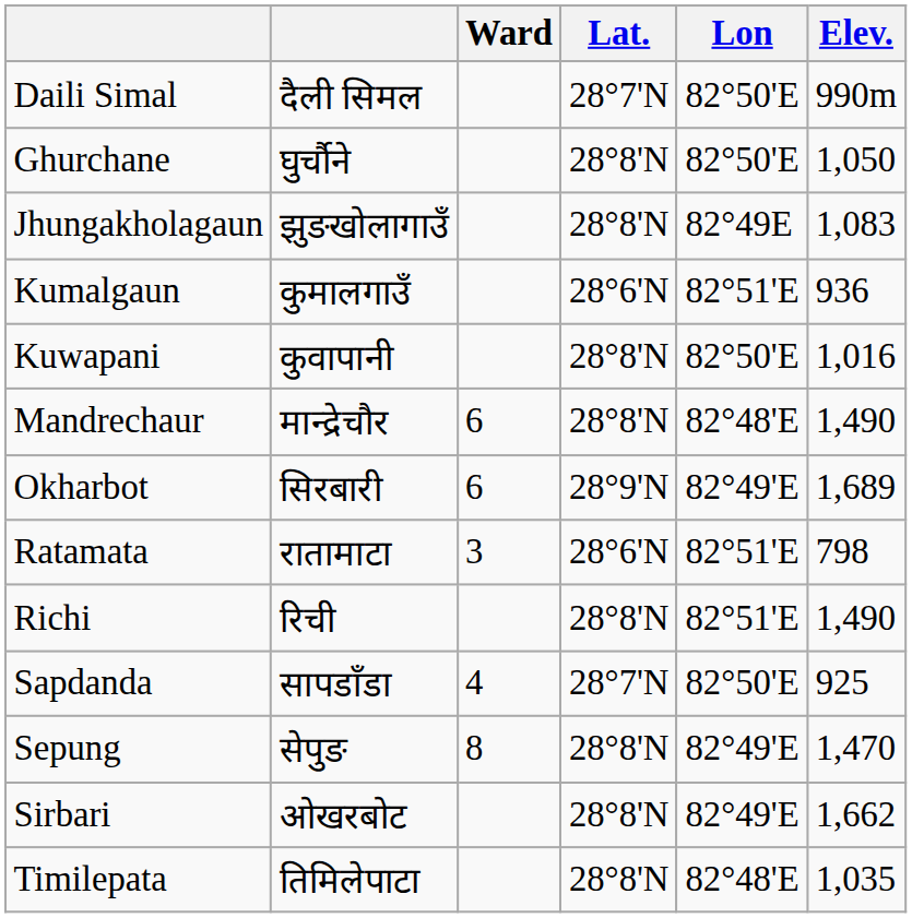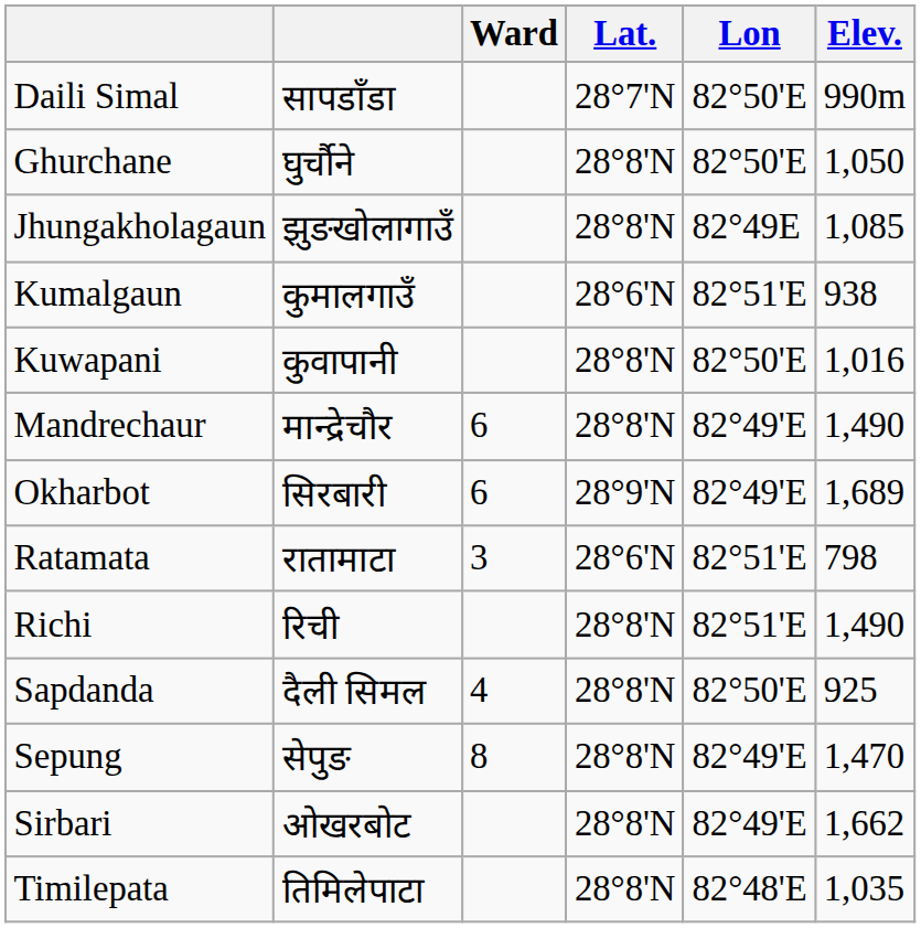 <table class="wikitable">
 <tr>
 <th></th>
 <th></th>
 <th>Ward</th>
 <th><a href='#'>Lat.</a></th>
 <th><a href='#'>Lon</a></th>
 <th><a href='#'>Elev.</a></th>
 </tr>
 <tr>
 <td>Daili Simal</td>
-<td>दैली सिमल</td>
+<td>सापडाँडा</td>
 <td></td>
 <td>28°7'N</td>
 <td>82°50'E</td>
 <td> 990m</td>
 </tr>
 <tr>
 <td>Ghurchane</td>
 <td>घुर्चौने</td>
 <td></td>
 <td>28°8'N</td>
 <td>82°50'E</td>
 <td>1,050</td>
 </tr>
 <tr>
 <td>Jhungakholagaun</td>
 <td>झुङखोलागाउँ</td>
 <td></td>
 <td>28°8'N</td>
 <td>82°49E</td>
-<td>1,083</td>
+<td>1,085</td>
 </tr>
 <tr>
 <td>Kumalgaun</td>
 <td>कुमालगाउँ</td>
 <td></td>
 <td>28°6'N</td>
 <td>82°51'E</td>
-<td> 936</td>
+<td> 938</td>
 </tr>
 <tr>
 <td>Kuwapani</td>
 <td>कुवापानी</td>
 <td></td>
 <td>28°8'N</td>
 <td>82°50'E</td>
 <td>1,016</td>
 </tr>
 <tr>
 <td>Mandrechaur</td>
 <td>मान्द्रेचौर</td>
 <td>6</td>
 <td>28°8'N</td>
-<td>82°48'E</td>
+<td>82°49'E</td>
 <td>1,490</td>
 </tr>
 <tr>
 <td>Okharbot</td>
 <td>सिरबारी</td>
 <td>6</td>
 <td>28°9'N</td>
 <td>82°49'E</td>
 <td>1,689</td>
 </tr>
 <tr>
 <td>Ratamata</td>
 <td>रातामाटा</td>
 <td>3</td>
 <td>28°6'N</td>
 <td>82°51'E</td>
 <td> 798</td>
 </tr>
 <tr>
 <td>Richi</td>
 <td>रिची</td>
 <td></td>
 <td>28°8'N</td>
 <td>82°51'E</td>
 <td>1,490</td>
 </tr>
 <tr>
 <td>Sapdanda</td>
-<td>सापडाँडा</td>
+<td>दैली सिमल</td>
 <td>4</td>
-<td>28°7'N</td>
+<td>28°8'N</td>
 <td>82°50'E</td>
 <td> 925</td>
 </tr>
 <tr>
 <td>Sepung</td>
 <td>सेपुङ</td>
 <td>8</td>
 <td>28°8'N</td>
 <td>82°49'E</td>
 <td>1,470</td>
 </tr>
 <tr>
 <td>Sirbari</td>
 <td>ओखरबोट</td>
 <td></td>
 <td>28°8'N</td>
 <td>82°49'E</td>
 <td>1,662</td>
 </tr>
 <tr>
 <td>Timilepata</td>
 <td>तिमिलेपाटा</td>
 <td></td>
 <td>28°8'N</td>
 <td>82°48'E</td>
 <td>1,035</td>
 </tr>
 </table>
